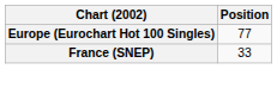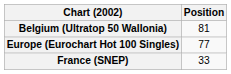 <table class="wikitable sortable plainrowheaders">
 <tr>
 <th>Chart (2002)</th>
 <th>Position</th>
+</tr>
+<tr>
+<th scope="row">Belgium (Ultratop 50 Wallonia)</th>
+<td style="text-align:center;">81</td>
 </tr>
 <tr>
 <th scope="row">Europe (Eurochart Hot 100 Singles)</th>
 <td align="center">77</td>
 </tr>
 <tr>
 <th scope="row">France (SNEP)</th>
 <td style="text-align:center;">33</td>
 </tr>
 </table>
